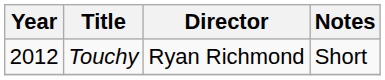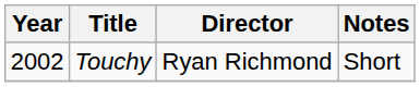 <table class="wikitable">
 <tr>
 <th>Year</th>
 <th>Title</th>
 <th>Director</th>
 <th>Notes</th>
 </tr>
 <tr>
-<td>2012</td>
+<td>2002</td>
 <td><em>Touchy</em></td>
 <td>Ryan Richmond</td>
 <td>Short</td>
 </tr>
 <tr>
 </tr>
 </table>
